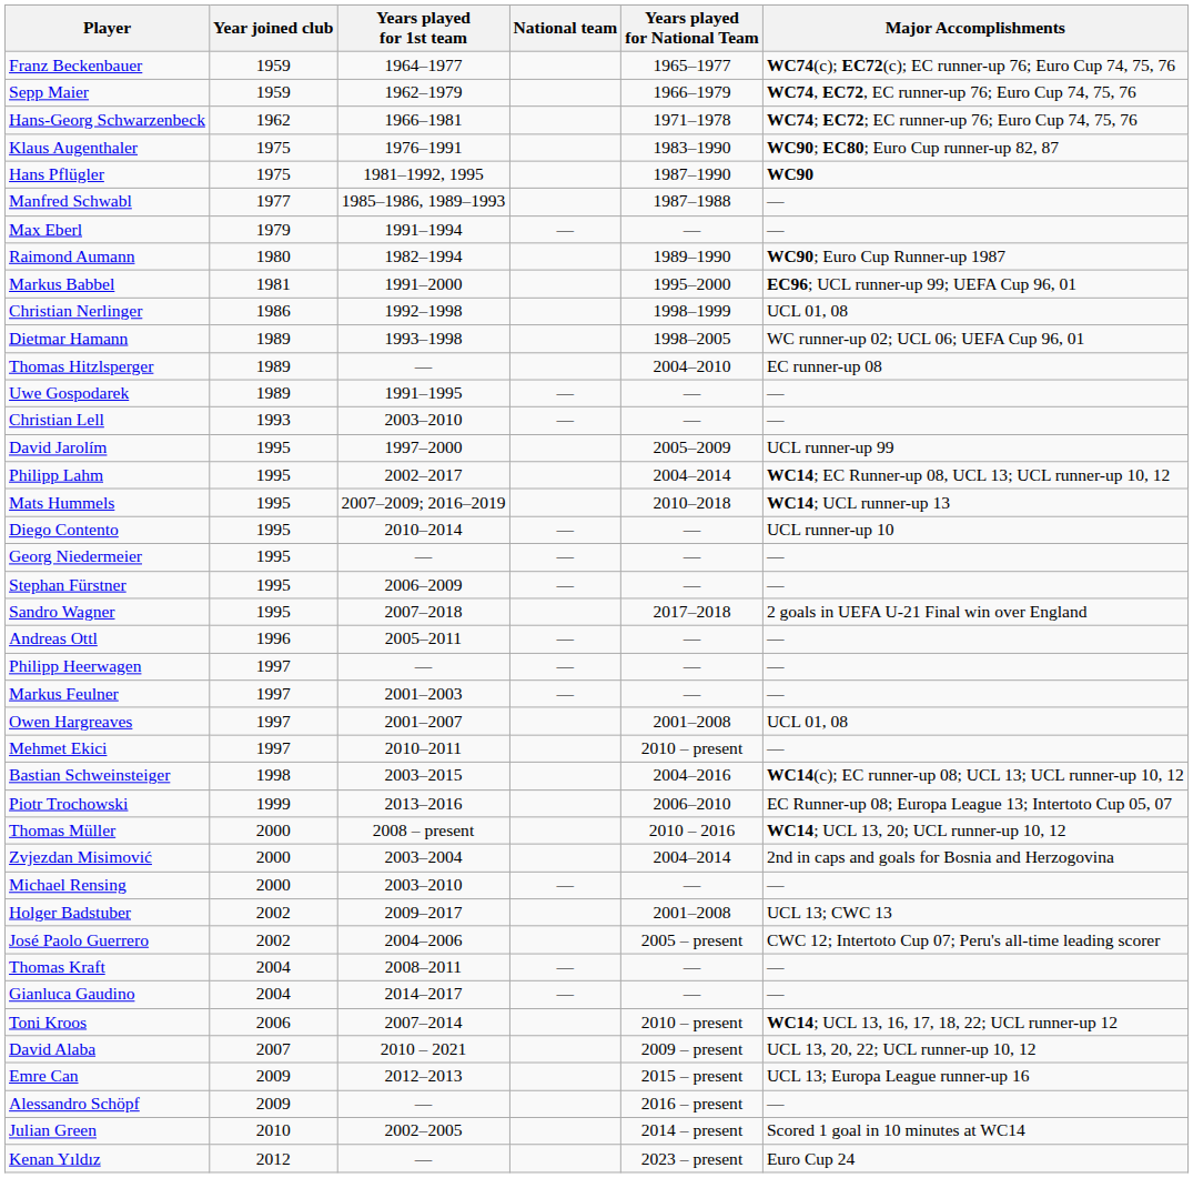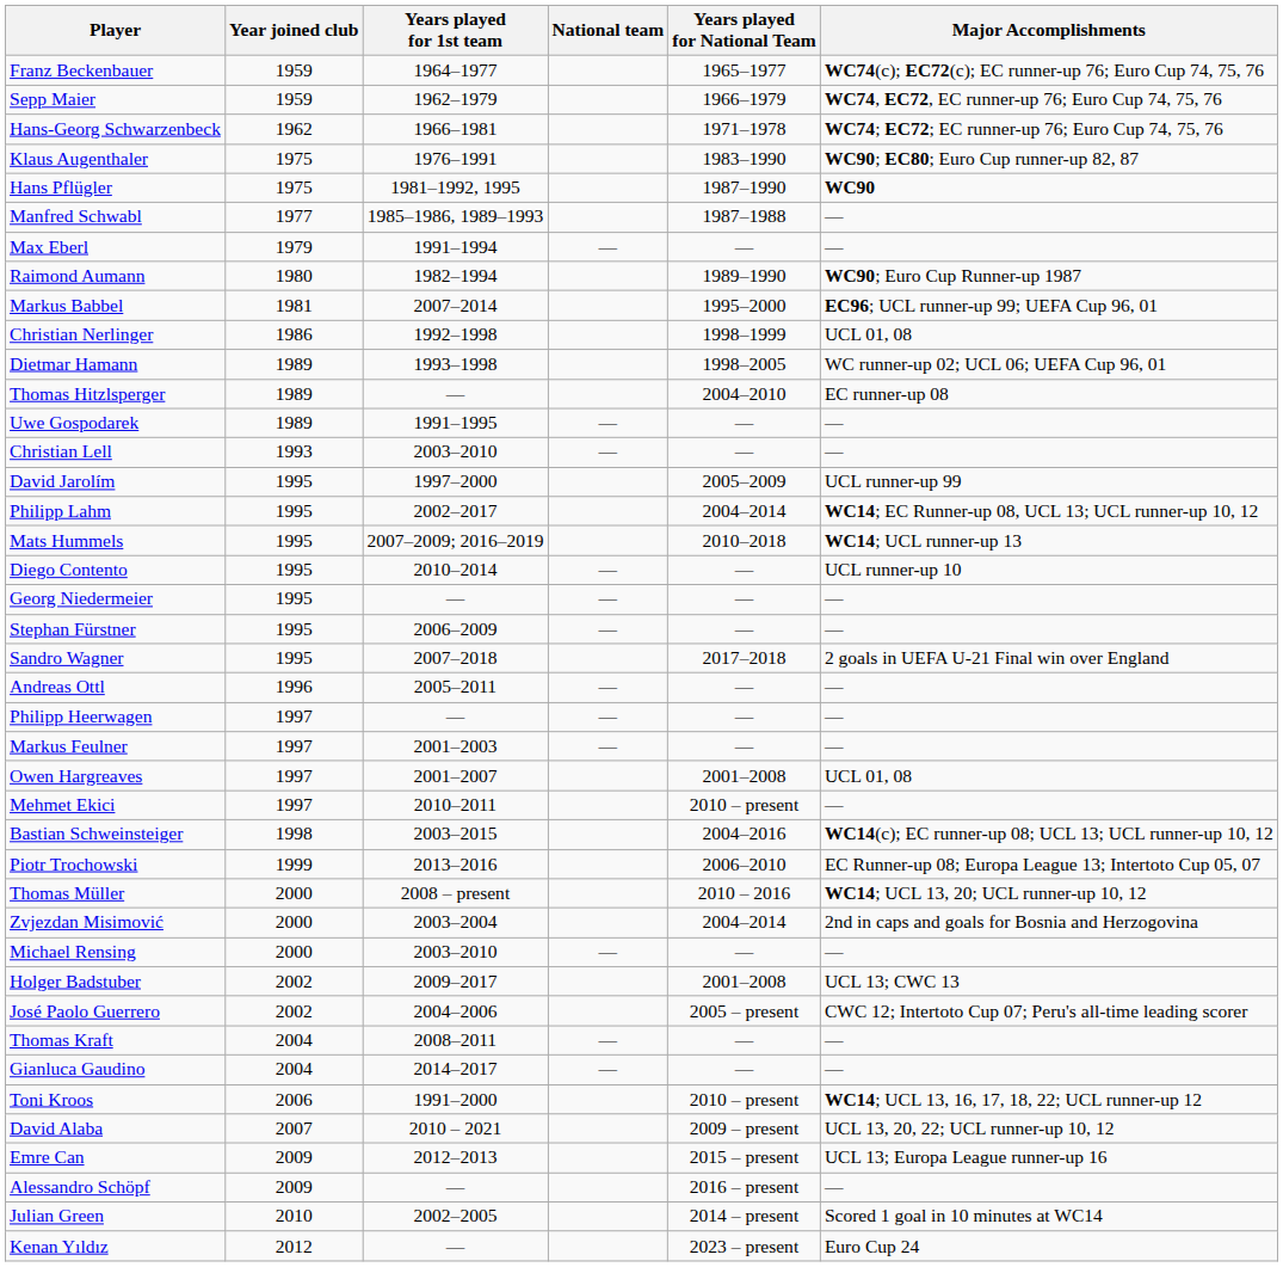 <table class="wikitable sortable">
 <tr>
 <th>Player</th>
 <th>Year joined club</th>
 <th>Years played<br>for 1st team</th>
 <th>National team</th>
 <th>Years played<br>for National Team</th>
 <th>Major Accomplishments</th>
 </tr>
 <tr>
 <td><a href='#'>Franz Beckenbauer</a></td>
 <td style="text-align:center;">1959</td>
 <td style="text-align:center;">1964–1977</td>
 <td style="text-align:center;"></td>
 <td style="text-align:center;">1965–1977</td>
 <td style="text-align:left;"><strong>WC74</strong>(c); <strong>EC72</strong>(c); EC runner-up 76; Euro Cup 74, 75, 76</td>
 </tr>
 <tr>
 <td><a href='#'>Sepp Maier</a></td>
 <td style="text-align:center;">1959</td>
 <td style="text-align:center;">1962–1979</td>
 <td style="text-align:center;"></td>
 <td style="text-align:center;">1966–1979</td>
 <td style="text-align:left;"><strong>WC74</strong>, <strong>EC72</strong>, EC runner-up 76; Euro Cup 74, 75, 76</td>
 </tr>
 <tr>
 <td><a href='#'>Hans-Georg Schwarzenbeck</a></td>
 <td style="text-align:center;">1962</td>
 <td style="text-align:center;">1966–1981</td>
 <td style="text-align:center;"></td>
 <td style="text-align:center;">1971–1978</td>
 <td style="text-align:left;"><strong>WC74</strong>; <strong>EC72</strong>; EC runner-up 76; Euro Cup 74, 75, 76</td>
 </tr>
 <tr>
 <td><a href='#'>Klaus Augenthaler</a></td>
 <td style="text-align:center;">1975</td>
 <td style="text-align:center;">1976–1991</td>
 <td style="text-align:center;"></td>
 <td style="text-align:center;">1983–1990</td>
 <td style="text-align:left;"><strong>WC90</strong>; <strong>EC80</strong>; Euro Cup runner-up 82, 87</td>
 </tr>
 <tr>
 <td><a href='#'>Hans Pflügler</a></td>
 <td style="text-align:center;">1975</td>
 <td style="text-align:center;">1981–1992, 1995</td>
 <td style="text-align:center;"></td>
 <td style="text-align:center;">1987–1990</td>
 <td style="text-align:left;"><strong>WC90</strong></td>
 </tr>
 <tr>
 <td><a href='#'>Manfred Schwabl</a></td>
 <td style="text-align:center;">1977</td>
 <td style="text-align:center;">1985–1986, 1989–1993</td>
 <td style="text-align:center;"></td>
 <td style="text-align:center;">1987–1988</td>
 <td style="text-align:left;">—</td>
 </tr>
 <tr>
 <td><a href='#'>Max Eberl</a></td>
 <td style="text-align:center;">1979</td>
 <td style="text-align:center;">1991–1994</td>
 <td style="text-align:center;">—</td>
 <td style="text-align:center;">—</td>
 <td style="text-align:left;">—</td>
 </tr>
 <tr>
 <td><a href='#'>Raimond Aumann</a></td>
 <td style="text-align:center;">1980</td>
 <td style="text-align:center;">1982–1994</td>
 <td style="text-align:center;"></td>
 <td style="text-align:center;">1989–1990</td>
 <td style="text-align:left;"><strong>WC90</strong>; Euro Cup Runner-up 1987</td>
 </tr>
 <tr>
 <td><a href='#'>Markus Babbel</a></td>
 <td style="text-align:center;">1981</td>
-<td style="text-align:center;">1991–2000</td>
+<td style="text-align:center;">2007–2014</td>
 <td style="text-align:center;"></td>
 <td style="text-align:center;">1995–2000</td>
 <td style="text-align:left;"><strong>EC96</strong>; UCL runner-up 99; UEFA Cup 96, 01</td>
 </tr>
 <tr>
 <td><a href='#'>Christian Nerlinger</a></td>
 <td style="text-align:center;">1986</td>
 <td style="text-align:center;">1992–1998</td>
 <td style="text-align:center;"></td>
 <td style="text-align:center;">1998–1999</td>
 <td style="text-align:left;">UCL 01, 08</td>
 </tr>
 <tr>
 <td><a href='#'>Dietmar Hamann</a></td>
 <td style="text-align:center;">1989</td>
 <td style="text-align:center;">1993–1998</td>
 <td style="text-align:center;"></td>
 <td style="text-align:center;">1998–2005</td>
 <td style="text-align:left;">WC runner-up 02; UCL 06; UEFA Cup 96, 01</td>
 </tr>
 <tr>
 <td><a href='#'>Thomas Hitzlsperger</a></td>
 <td style="text-align:center;">1989</td>
 <td style="text-align:center;">—</td>
 <td style="text-align:center;"></td>
 <td style="text-align:center;">2004–2010</td>
 <td style="text-align:left;">EC runner-up 08</td>
 </tr>
 <tr>
 <td><a href='#'>Uwe Gospodarek</a></td>
 <td style="text-align:center;">1989</td>
 <td style="text-align:center;">1991–1995</td>
 <td style="text-align:center;">—</td>
 <td style="text-align:center;">—</td>
 <td style="text-align:left;">—</td>
 </tr>
 <tr>
 <td><a href='#'>Christian Lell</a></td>
 <td style="text-align:center;">1993</td>
 <td style="text-align:center;">2003–2010</td>
 <td style="text-align:center;">—</td>
 <td style="text-align:center;">—</td>
 <td style="text-align:left;">—</td>
 </tr>
 <tr>
 <td><a href='#'>David Jarolím</a></td>
 <td style="text-align:center;">1995</td>
 <td style="text-align:center;">1997–2000</td>
 <td style="text-align:center;"></td>
 <td style="text-align:center;">2005–2009</td>
 <td style="text-align:left;">UCL runner-up 99</td>
 </tr>
 <tr>
 <td><a href='#'>Philipp Lahm</a></td>
 <td style="text-align:center;">1995</td>
 <td style="text-align:center;">2002–2017</td>
 <td style="text-align:center;"></td>
 <td style="text-align:center;">2004–2014</td>
 <td style="text-align:left;"><strong>WC14</strong>; EC Runner-up 08, UCL 13; UCL runner-up 10, 12</td>
 </tr>
 <tr>
 <td><a href='#'>Mats Hummels</a></td>
 <td style="text-align:center;">1995</td>
 <td style="text-align:center;">2007–2009; 2016–2019</td>
 <td style="text-align:center;"></td>
 <td style="text-align:center;">2010–2018</td>
 <td style="text-align:left;"><strong>WC14</strong>; UCL runner-up 13</td>
 </tr>
 <tr>
 <td><a href='#'>Diego Contento</a></td>
 <td style="text-align:center;">1995</td>
 <td style="text-align:center;">2010–2014</td>
 <td style="text-align:center;">—</td>
 <td style="text-align:center;">—</td>
 <td style="text-align:left;">UCL runner-up 10</td>
 </tr>
 <tr>
 <td><a href='#'>Georg Niedermeier</a></td>
 <td style="text-align:center;">1995</td>
 <td style="text-align:center;">—</td>
 <td style="text-align:center;">—</td>
 <td style="text-align:center;">—</td>
 <td style="text-align:left;">—</td>
 </tr>
 <tr>
 <td><a href='#'>Stephan Fürstner</a></td>
 <td style="text-align:center;">1995</td>
 <td style="text-align:center;">2006–2009</td>
 <td style="text-align:center;">—</td>
 <td style="text-align:center;">—</td>
 <td style="text-align:left;">—</td>
 </tr>
 <tr>
 <td><a href='#'>Sandro Wagner</a></td>
 <td style="text-align:center;">1995</td>
 <td style="text-align:center;">2007–2018</td>
 <td style="text-align:center;"></td>
 <td style="text-align:center;">2017–2018</td>
 <td style="text-align:left;">2 goals in UEFA U-21 Final win over England</td>
 </tr>
 <tr>
 <td><a href='#'>Andreas Ottl</a></td>
 <td style="text-align:center;">1996</td>
 <td style="text-align:center;">2005–2011</td>
 <td style="text-align:center;">—</td>
 <td style="text-align:center;">—</td>
 <td style="text-align:left;">—</td>
 </tr>
 <tr>
 <td><a href='#'>Philipp Heerwagen</a></td>
 <td style="text-align:center;">1997</td>
 <td style="text-align:center;">—</td>
 <td style="text-align:center;">—</td>
 <td style="text-align:center;">—</td>
 <td style="text-align:left;">—</td>
 </tr>
 <tr>
 <td><a href='#'>Markus Feulner</a></td>
 <td style="text-align:center;">1997</td>
 <td style="text-align:center;">2001–2003</td>
 <td style="text-align:center;">—</td>
 <td style="text-align:center;">—</td>
 <td style="text-align:left;">—</td>
 </tr>
 <tr>
 <td><a href='#'>Owen Hargreaves</a></td>
 <td style="text-align:center;">1997</td>
 <td style="text-align:center;">2001–2007</td>
 <td style="text-align:center;"></td>
 <td style="text-align:center;">2001–2008</td>
 <td style="text-align:left;">UCL 01, 08</td>
 </tr>
 <tr>
 <td><a href='#'>Mehmet Ekici</a></td>
 <td style="text-align:center;">1997</td>
 <td style="text-align:center;">2010–2011</td>
 <td style="text-align:center;"></td>
 <td style="text-align:center;">2010 – present</td>
 <td style="text-align:left;">—</td>
 </tr>
 <tr>
 <td><a href='#'>Bastian Schweinsteiger</a></td>
 <td style="text-align:center;">1998</td>
 <td style="text-align:center;">2003–2015</td>
 <td style="text-align:center;"></td>
 <td style="text-align:center;">2004–2016</td>
 <td style="text-align:left;"><strong>WC14</strong>(c); EC runner-up 08; UCL 13; UCL runner-up 10, 12</td>
 </tr>
 <tr>
 <td><a href='#'>Piotr Trochowski</a></td>
 <td style="text-align:center;">1999</td>
 <td style="text-align:center;">2013–2016</td>
 <td style="text-align:center;"></td>
 <td style="text-align:center;">2006–2010</td>
 <td style="text-align:left;">EC Runner-up 08; Europa League 13; Intertoto Cup 05, 07</td>
 </tr>
 <tr>
 <td><a href='#'>Thomas Müller</a></td>
 <td style="text-align:center;">2000</td>
 <td style="text-align:center;">2008 – present</td>
 <td style="text-align:center;"></td>
 <td style="text-align:center;">2010 – 2016</td>
 <td style="text-align:left;"><strong>WC14</strong>; UCL 13, 20; UCL runner-up 10, 12</td>
 </tr>
 <tr>
 <td><a href='#'>Zvjezdan Misimović</a></td>
 <td style="text-align:center;">2000</td>
 <td style="text-align:center;">2003–2004</td>
 <td style="text-align:center;"></td>
 <td style="text-align:center;">2004–2014</td>
 <td style="text-align:left;">2nd in caps and goals for Bosnia and Herzogovina</td>
 </tr>
 <tr>
 <td><a href='#'>Michael Rensing</a></td>
 <td style="text-align:center;">2000</td>
 <td style="text-align:center;">2003–2010</td>
 <td style="text-align:center;">—</td>
 <td style="text-align:center;">—</td>
 <td style="text-align:left;">—</td>
 </tr>
 <tr>
 <td><a href='#'>Holger Badstuber</a></td>
 <td style="text-align:center;">2002</td>
 <td style="text-align:center;">2009–2017</td>
 <td style="text-align:center;"></td>
 <td style="text-align:center;">2001–2008</td>
 <td style="text-align:left;">UCL 13; CWC 13</td>
 </tr>
 <tr>
 <td><a href='#'>José Paolo Guerrero</a></td>
 <td style="text-align:center;">2002</td>
 <td style="text-align:center;">2004–2006</td>
 <td style="text-align:center;"></td>
 <td style="text-align:center;">2005 – present</td>
 <td style="text-align:left;">CWC 12; Intertoto Cup 07; Peru's all-time leading scorer</td>
 </tr>
 <tr>
 <td><a href='#'>Thomas Kraft</a></td>
 <td style="text-align:center;">2004</td>
 <td style="text-align:center;">2008–2011</td>
 <td style="text-align:center;">—</td>
 <td style="text-align:center;">—</td>
 <td style="text-align:left;">—</td>
 </tr>
 <tr>
 <td><a href='#'>Gianluca Gaudino</a></td>
 <td style="text-align:center;">2004</td>
 <td style="text-align:center;">2014–2017</td>
 <td style="text-align:center;">—</td>
 <td style="text-align:center;">—</td>
 <td style="text-align:left;">—</td>
 </tr>
 <tr>
 <td><a href='#'>Toni Kroos</a></td>
 <td style="text-align:center;">2006</td>
-<td style="text-align:center;">2007–2014</td>
+<td style="text-align:center;">1991–2000</td>
 <td style="text-align:center;"></td>
 <td style="text-align:center;">2010 – present</td>
 <td style="text-align:left;"><strong>WC14</strong>; UCL 13, 16, 17, 18, 22; UCL runner-up 12</td>
 </tr>
 <tr>
 <td><a href='#'>David Alaba</a></td>
 <td style="text-align:center;">2007</td>
 <td style="text-align:center;">2010 – 2021</td>
 <td style="text-align:center;"></td>
 <td style="text-align:center;">2009 – present</td>
 <td style="text-align:left;">UCL 13, 20, 22; UCL runner-up 10, 12</td>
 </tr>
 <tr>
 <td><a href='#'>Emre Can</a></td>
 <td style="text-align:center;">2009</td>
 <td style="text-align:center;">2012–2013</td>
 <td style="text-align:center;"></td>
 <td style="text-align:center;">2015 – present</td>
 <td style="text-align:left;">UCL 13; Europa League runner-up 16</td>
 </tr>
 <tr>
 <td><a href='#'>Alessandro Schöpf</a></td>
 <td style="text-align:center;">2009</td>
 <td style="text-align:center;">—</td>
 <td style="text-align:center;"></td>
 <td style="text-align:center;">2016 – present</td>
 <td style="text-align:left;">—</td>
 </tr>
 <tr>
 <td><a href='#'>Julian Green</a></td>
 <td style="text-align:center;">2010</td>
 <td style="text-align:center;">2002–2005</td>
 <td style="text-align:center;"></td>
 <td style="text-align:center;">2014 – present</td>
 <td style="text-align:left;">Scored 1 goal in 10 minutes at WC14</td>
 </tr>
 <tr>
 <td><a href='#'>Kenan Yıldız</a></td>
 <td style="text-align:center;">2012</td>
 <td style="text-align:center;">—</td>
 <td style="text-align:center;"></td>
 <td style="text-align:center;">2023 – present</td>
 <td style="text-align:left;">Euro Cup 24</td>
 </tr>
 </table>
